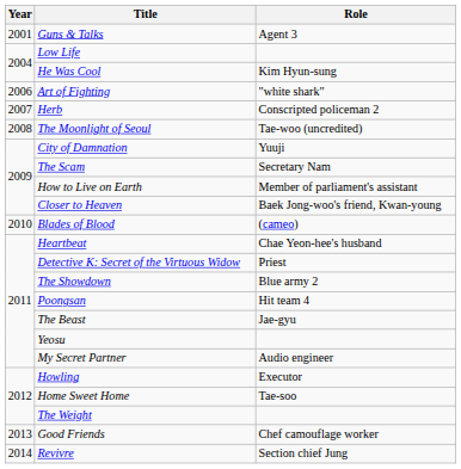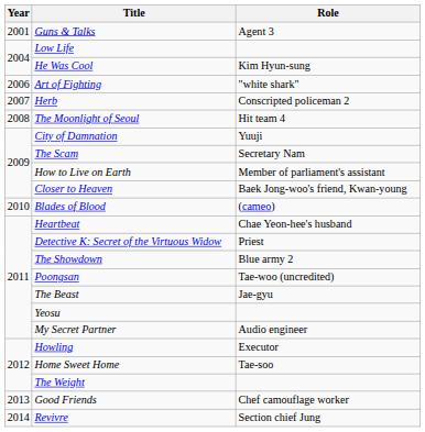 <table class="wikitable" style="width:600px">
 <tr>
 <th width=10>Year</th>
 <th>Title</th>
 <th>Role</th>
 </tr>
 <tr>
 <td>2001</td>
 <td><em><a href='#'>Guns & Talks</a></em></td>
 <td>Agent 3</td>
 </tr>
 <tr>
 <td rowspan=2>2004</td>
 <td><em><a href='#'>Low Life</a></em></td>
 <td></td>
 </tr>
 <tr>
 <td><em><a href='#'>He Was Cool</a></em></td>
 <td>Kim Hyun-sung</td>
 </tr>
 <tr>
 <td>2006</td>
 <td><em><a href='#'>Art of Fighting</a></em></td>
 <td>"white shark"</td>
 </tr>
 <tr>
 <td>2007</td>
 <td><em><a href='#'>Herb</a></em></td>
 <td>Conscripted policeman 2</td>
 </tr>
 <tr>
 <td>2008</td>
 <td><em><a href='#'>The Moonlight of Seoul</a></em></td>
-<td>Tae-woo (uncredited)</td>
+<td>Hit team 4</td>
 </tr>
 <tr>
 <td rowspan=4>2009</td>
 <td><em><a href='#'>City of Damnation</a></em></td>
 <td>Yuuji</td>
 </tr>
 <tr>
 <td><em><a href='#'>The Scam</a></em></td>
 <td>Secretary Nam</td>
 </tr>
 <tr>
 <td><em>How to Live on Earth</em></td>
 <td>Member of parliament's assistant</td>
 </tr>
 <tr>
 <td><em><a href='#'>Closer to Heaven</a></em></td>
 <td>Baek Jong-woo's friend, Kwan-young</td>
 </tr>
 <tr>
 <td>2010</td>
 <td><em><a href='#'>Blades of Blood</a></em></td>
 <td>(<a href='#'>cameo</a>)</td>
 </tr>
 <tr>
 <td rowspan=7>2011</td>
 <td><em><a href='#'>Heartbeat</a></em></td>
 <td>Chae Yeon-hee's husband</td>
 </tr>
 <tr>
 <td><em><a href='#'>Detective K: Secret of the Virtuous Widow</a></em></td>
 <td>Priest</td>
 </tr>
 <tr>
 <td><em><a href='#'>The Showdown</a></em></td>
 <td>Blue army 2</td>
 </tr>
 <tr>
 <td><em><a href='#'>Poongsan</a></em></td>
-<td>Hit team 4</td>
+<td>Tae-woo (uncredited)</td>
 </tr>
 <tr>
 <td><em>The Beast</em></td>
 <td>Jae-gyu</td>
 </tr>
 <tr>
 <td><em>Yeosu</em></td>
 <td></td>
 </tr>
 <tr>
 <td><em>My Secret Partner</em></td>
 <td>Audio engineer</td>
 </tr>
 <tr>
 <td rowspan=3>2012</td>
 <td><em><a href='#'>Howling</a></em></td>
 <td>Executor</td>
 </tr>
 <tr>
 <td><em>Home Sweet Home</em></td>
 <td>Tae-soo</td>
 </tr>
 <tr>
 <td><em><a href='#'>The Weight</a></em></td>
 <td></td>
 </tr>
 <tr>
 <td>2013</td>
 <td><em>Good Friends</em></td>
 <td>Chef camouflage worker</td>
 </tr>
 <tr>
 <td>2014</td>
 <td><em><a href='#'>Revivre</a></em></td>
 <td>Section chief Jung</td>
 </tr>
 </table>
